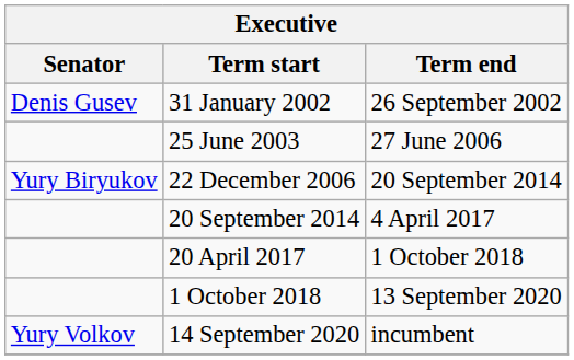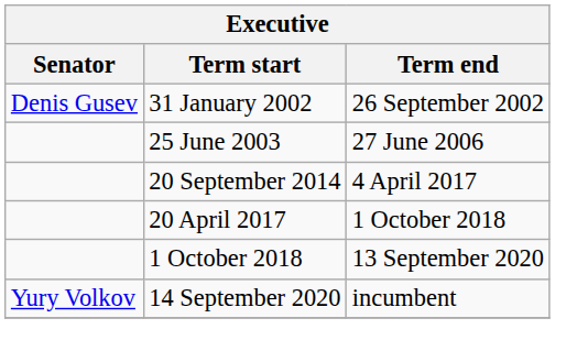 <table class="wikitable sortable">
 <tr>
 <th colspan=3>Executive</th>
 </tr>
 <tr>
 <th>Senator</th>
 <th>Term start</th>
 <th>Term end</th>
 </tr>
 <tr>
 <td><a href='#'>Denis Gusev</a></td>
 <td>31 January 2002</td>
 <td>26 September 2002</td>
 </tr>
 <tr>
 <td></td>
 <td>25 June 2003</td>
 <td>27 June 2006</td>
-</tr>
-<tr>
-<td><a href='#'>Yury Biryukov</a></td>
-<td>22 December 2006</td>
-<td>20 September 2014</td>
 </tr>
 <tr>
 <td></td>
 <td>20 September 2014</td>
 <td>4 April 2017</td>
 </tr>
 <tr>
 <td></td>
 <td>20 April 2017</td>
 <td>1 October 2018</td>
 </tr>
 <tr>
 <td></td>
 <td>1 October 2018</td>
 <td>13 September 2020</td>
 </tr>
 <tr>
 <td><a href='#'>Yury Volkov</a></td>
 <td>14 September 2020</td>
 <td>incumbent</td>
 </tr>
 <tr>
 </tr>
 </table>
